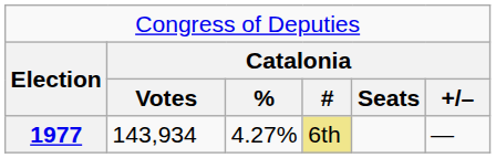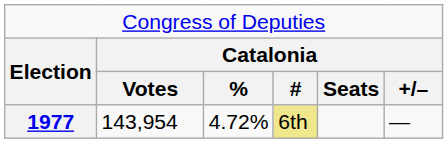 <table class="wikitable" style="font-size:95%; text-align:left;">
 <tr>
 <td colspan="8" align="center"><a href='#'>Congress of Deputies</a></td>
 </tr>
 <tr>
 <th rowspan="2">Election</th>
 <th colspan="5">Catalonia</th>
 </tr>
 <tr>
 <th width="70">Votes</th>
 <th width="35">%</th>
 <th width="25">#</th>
 <th>Seats</th>
 <th width="35">+/–</th>
 </tr>
 <tr>
 <th><a href='#'>1977</a></th>
-<td>143,934</td>
-<td>4.27%</td>
+<td>143,954</td>
+<td>4.72%</td>
 <td style="background: khaki;">6th</td>
 <td></td>
 <td>—</td>
 </tr>
 </table>
